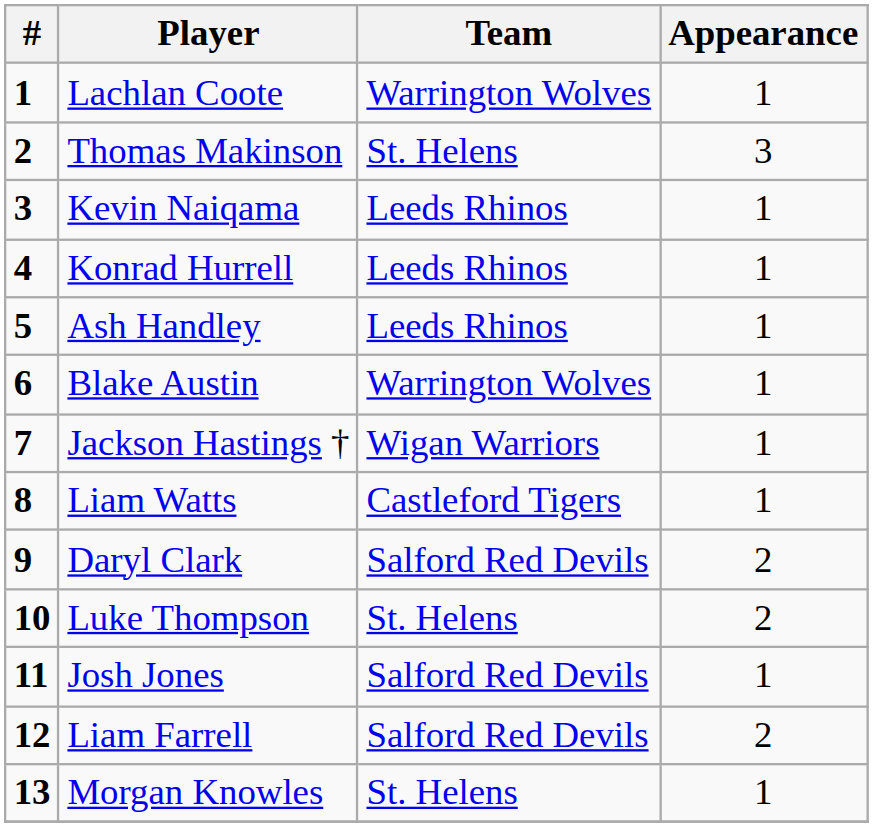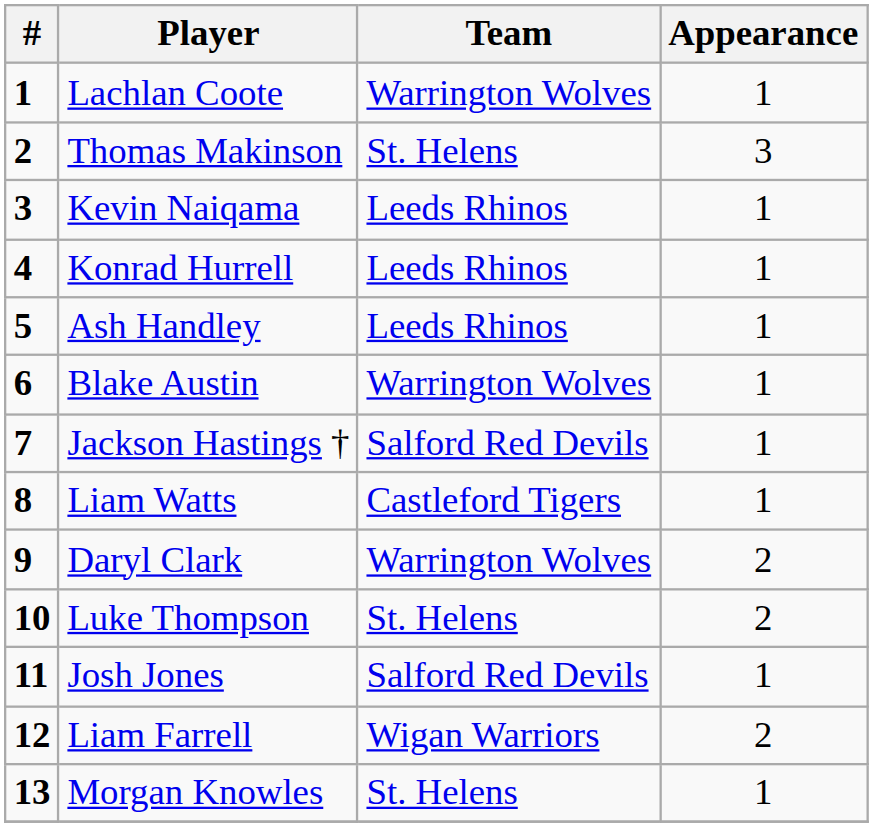 <table class="wikitable">
 <tr>
 <th>#</th>
 <th>Player</th>
 <th>Team</th>
 <th>Appearance</th>
 </tr>
 <tr>
 <td><strong>1</strong></td>
 <td> <a href='#'>Lachlan Coote</a></td>
 <td> <a href='#'>Warrington Wolves</a></td>
 <td style="text-align:center;">1</td>
 </tr>
 <tr>
 <td><strong>2</strong></td>
 <td> <a href='#'>Thomas Makinson</a></td>
 <td> <a href='#'>St. Helens</a></td>
 <td style="text-align:center;">3</td>
 </tr>
 <tr>
 <td><strong>3</strong></td>
 <td> <a href='#'>Kevin Naiqama</a></td>
 <td> <a href='#'>Leeds Rhinos</a></td>
 <td style="text-align:center;">1</td>
 </tr>
 <tr>
 <td><strong>4</strong></td>
 <td> <a href='#'>Konrad Hurrell</a></td>
 <td> <a href='#'>Leeds Rhinos</a></td>
 <td style="text-align:center;">1</td>
 </tr>
 <tr>
 <td><strong>5</strong></td>
 <td> <a href='#'>Ash Handley</a></td>
 <td> <a href='#'>Leeds Rhinos</a></td>
 <td style="text-align:center;">1</td>
 </tr>
 <tr>
 <td><strong>6</strong></td>
 <td> <a href='#'>Blake Austin</a></td>
 <td> <a href='#'>Warrington Wolves</a></td>
 <td style="text-align:center;">1</td>
 </tr>
 <tr>
 <td><strong>7</strong></td>
 <td> <a href='#'>Jackson Hastings</a> †</td>
-<td> <a href='#'>Wigan Warriors</a></td>
+<td> <a href='#'>Salford Red Devils</a></td>
 <td style="text-align:center;">1</td>
 </tr>
 <tr>
 <td><strong>8</strong></td>
 <td> <a href='#'>Liam Watts</a></td>
 <td> <a href='#'>Castleford Tigers</a></td>
 <td style="text-align:center;">1</td>
 </tr>
 <tr>
 <td><strong>9</strong></td>
 <td> <a href='#'>Daryl Clark</a></td>
-<td> <a href='#'>Salford Red Devils</a></td>
+<td> <a href='#'>Warrington Wolves</a></td>
 <td style="text-align:center;">2</td>
 </tr>
 <tr>
 <td><strong>10</strong></td>
 <td> <a href='#'>Luke Thompson</a></td>
 <td> <a href='#'>St. Helens</a></td>
 <td style="text-align:center;">2</td>
 </tr>
 <tr>
 <td><strong>11</strong></td>
 <td> <a href='#'>Josh Jones</a></td>
 <td>  <a href='#'>Salford Red Devils</a></td>
 <td style="text-align:center;">1</td>
 </tr>
 <tr>
 <td><strong>12</strong></td>
 <td> <a href='#'>Liam Farrell</a></td>
-<td> <a href='#'>Salford Red Devils</a></td>
+<td> <a href='#'>Wigan Warriors</a></td>
 <td style="text-align:center;">2</td>
 </tr>
 <tr>
 <td><strong>13</strong></td>
 <td> <a href='#'>Morgan Knowles</a></td>
 <td> <a href='#'>St. Helens</a></td>
 <td style="text-align:center;">1</td>
 </tr>
 <tr>
 </tr>
 </table>
